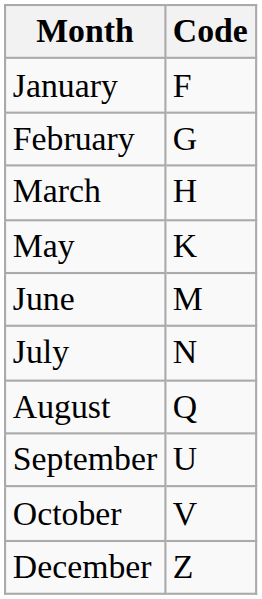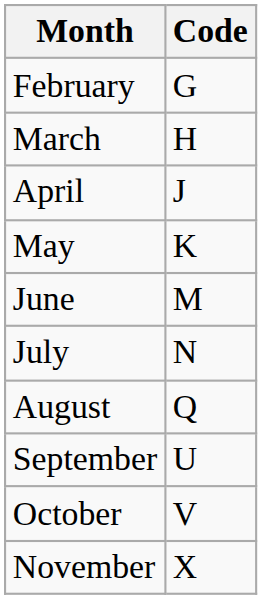 <table class="wikitable">
 <tr>
 <th>Month</th>
 <th>Code</th>
-</tr>
-<tr>
-<td>January</td>
-<td>F</td>
 </tr>
 <tr>
 <td>February</td>
 <td>G</td>
 </tr>
 <tr>
 <td>March</td>
 <td>H</td>
+</tr>
+<tr>
+<td>April</td>
+<td>J</td>
 </tr>
 <tr>
 <td>May</td>
 <td>K</td>
 </tr>
 <tr>
 <td>June</td>
 <td>M</td>
 </tr>
 <tr>
 <td>July</td>
 <td>N</td>
 </tr>
 <tr>
 <td>August</td>
 <td>Q</td>
 </tr>
 <tr>
 <td>September</td>
 <td>U</td>
 </tr>
 <tr>
 <td>October</td>
 <td>V</td>
 </tr>
 <tr>
-<td>December</td>
-<td>Z</td>
+<td>November</td>
+<td>X</td>
 </tr>
 </table>
